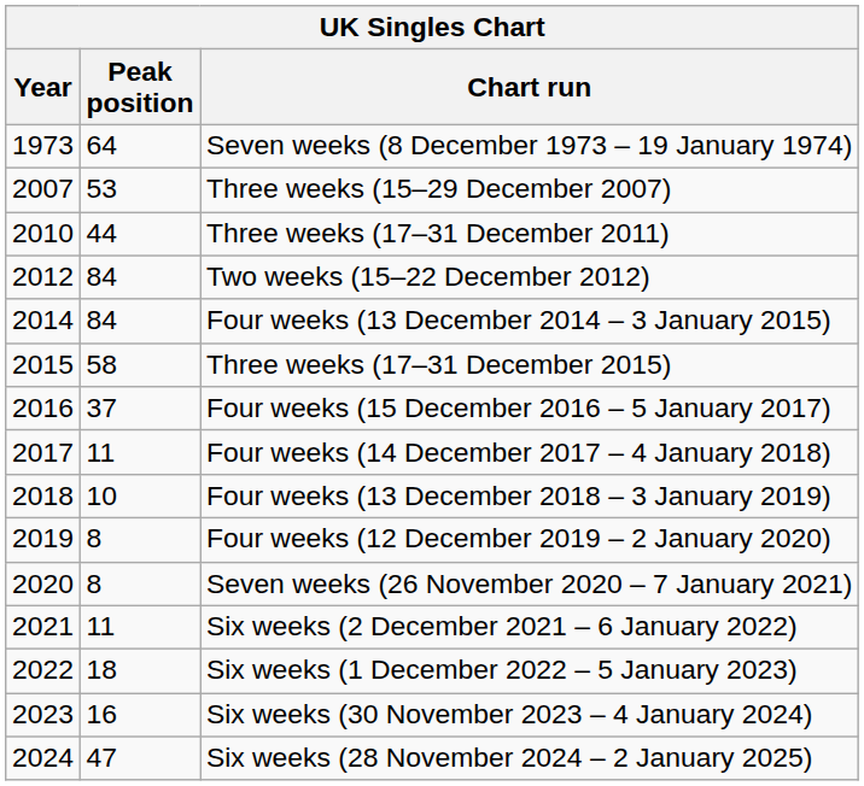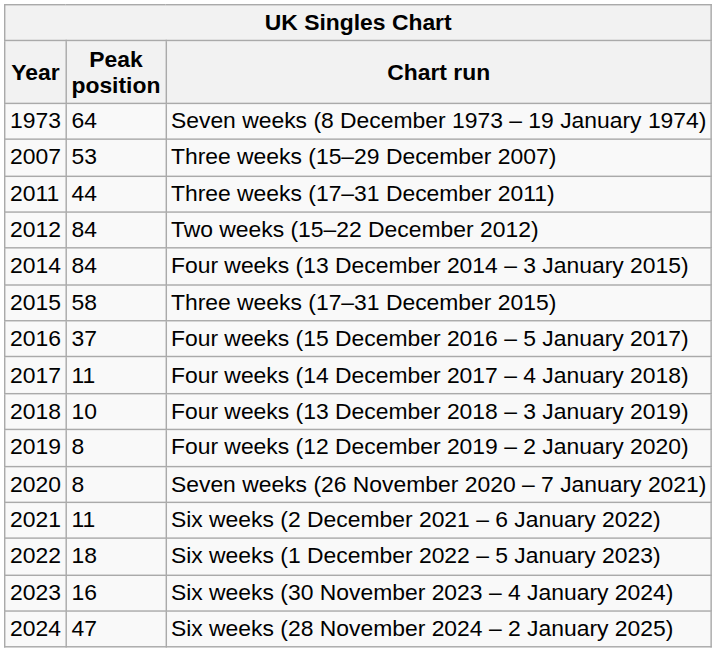 <table class="sort wikitable sortable" style="font-size: 100%">
 <tr>
 <th colspan="3">UK Singles Chart</th>
 </tr>
 <tr>
 <th>Year</th>
 <th>Peak<br>position</th>
 <th>Chart run</th>
 </tr>
 <tr>
 <td>1973</td>
 <td>64</td>
 <td>Seven weeks (8 December 1973 – 19 January 1974)</td>
 </tr>
 <tr>
 <td>2007</td>
 <td>53</td>
 <td>Three weeks (15–29 December 2007)</td>
 </tr>
 <tr>
-<td>2010</td>
+<td>2011</td>
 <td>44</td>
 <td>Three weeks (17–31 December 2011)</td>
 </tr>
 <tr>
 <td>2012</td>
 <td>84</td>
 <td>Two weeks (15–22 December 2012)</td>
 </tr>
 <tr>
 <td>2014</td>
 <td>84</td>
 <td>Four weeks (13 December 2014 – 3 January 2015)</td>
 </tr>
 <tr>
 <td>2015</td>
 <td>58</td>
 <td>Three weeks (17–31 December 2015)</td>
 </tr>
 <tr>
 <td>2016</td>
 <td>37</td>
 <td>Four weeks (15 December 2016 – 5 January 2017)</td>
 </tr>
 <tr>
 <td>2017</td>
 <td>11</td>
 <td>Four weeks (14 December 2017 – 4 January 2018)</td>
 </tr>
 <tr>
 <td>2018</td>
 <td>10</td>
 <td>Four weeks (13 December 2018 – 3 January 2019)</td>
 </tr>
 <tr>
 <td>2019</td>
 <td>8</td>
 <td>Four weeks (12 December 2019 – 2 January 2020)</td>
 </tr>
 <tr>
 <td>2020</td>
 <td>8</td>
 <td>Seven weeks (26 November 2020 – 7 January 2021)</td>
 </tr>
 <tr>
 <td>2021</td>
 <td>11</td>
 <td>Six weeks (2 December 2021 – 6 January 2022)</td>
 </tr>
 <tr>
 <td>2022</td>
 <td>18</td>
 <td>Six weeks (1 December 2022 – 5 January 2023)</td>
 </tr>
 <tr>
 <td>2023</td>
 <td>16</td>
 <td>Six weeks (30 November 2023 – 4 January 2024)</td>
 </tr>
 <tr>
 <td>2024</td>
 <td>47</td>
 <td>Six weeks (28 November 2024 – 2 January 2025)</td>
 </tr>
 </table>
